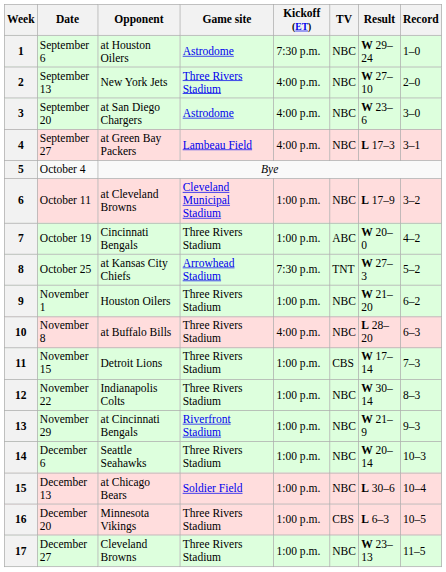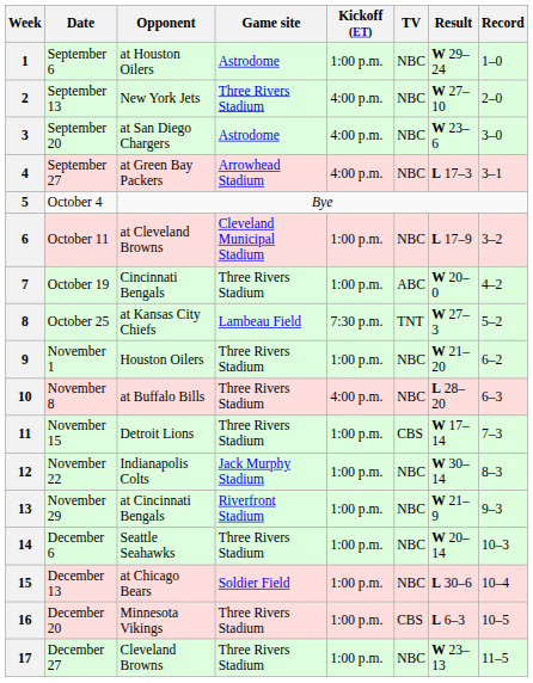 <table class="wikitable">
 <tr>
 <th>Week</th>
 <th>Date</th>
 <th>Opponent</th>
 <th>Game site</th>
 <th>Kickoff <small>(<a href='#'>ET</a>)</small></th>
 <th>TV</th>
 <th>Result</th>
 <th>Record</th>
 </tr>
 <tr style="background: #ddffdd;">
 <th>1</th>
 <td>September 6</td>
 <td>at Houston Oilers</td>
 <td><a href='#'>Astrodome</a></td>
-<td>7:30 p.m.</td>
+<td>1:00 p.m.</td>
 <td>NBC</td>
 <td><strong>W</strong> 29–24</td>
 <td>1–0</td>
 </tr>
 <tr style="background: #ddffdd;">
 <th>2</th>
 <td>September 13</td>
 <td>New York Jets</td>
 <td><a href='#'>Three Rivers Stadium</a></td>
 <td>4:00 p.m.</td>
 <td>NBC</td>
 <td><strong>W</strong> 27–10</td>
 <td>2–0</td>
 </tr>
 <tr style="background: #ddffdd;">
 <th>3</th>
 <td>September 20</td>
 <td>at San Diego Chargers</td>
 <td><a href='#'>Astrodome</a></td>
 <td>4:00 p.m.</td>
 <td>NBC</td>
 <td><strong>W</strong> 23–6</td>
 <td>3–0</td>
 </tr>
 <tr style="background:#ffdddd;">
 <th>4</th>
 <td>September 27</td>
 <td>at Green Bay Packers</td>
-<td><a href='#'>Lambeau Field</a></td>
+<td><a href='#'>Arrowhead Stadium</a></td>
 <td>4:00 p.m.</td>
 <td>NBC</td>
 <td><strong>L</strong> 17–3</td>
 <td>3–1</td>
 </tr>
 <tr>
 <th>5</th>
 <td>October 4</td>
 <td colspan=6 align="center"><em>Bye</em></td>
 </tr>
 <tr style="background:#ffdddd;">
 <th>6</th>
 <td>October 11</td>
 <td>at Cleveland Browns</td>
 <td><a href='#'>Cleveland Municipal Stadium</a></td>
 <td>1:00 p.m.</td>
 <td>NBC</td>
 <td><strong>L</strong> 17–9</td>
 <td>3–2</td>
 </tr>
 <tr style="background: #ddffdd;">
 <th>7</th>
 <td>October 19</td>
 <td>Cincinnati Bengals</td>
 <td>Three Rivers Stadium</td>
 <td>1:00 p.m.</td>
 <td>ABC</td>
 <td><strong>W</strong> 20–0</td>
 <td>4–2</td>
 </tr>
 <tr style="background: #ddffdd;">
 <th>8</th>
 <td>October 25</td>
 <td>at Kansas City Chiefs</td>
-<td><a href='#'>Arrowhead Stadium</a></td>
+<td><a href='#'>Lambeau Field</a></td>
 <td>7:30 p.m.</td>
 <td>TNT</td>
 <td><strong>W</strong> 27–3</td>
 <td>5–2</td>
 </tr>
 <tr style="background: #ddffdd;">
 <th>9</th>
 <td>November 1</td>
 <td>Houston Oilers</td>
 <td>Three Rivers Stadium</td>
 <td>1:00 p.m.</td>
 <td>NBC</td>
 <td><strong>W</strong> 21–20</td>
 <td>6–2</td>
 </tr>
 <tr style="background:#ffdddd;">
 <th>10</th>
 <td>November 8</td>
 <td>at Buffalo Bills</td>
 <td>Three Rivers Stadium</td>
 <td>4:00 p.m.</td>
 <td>NBC</td>
 <td><strong>L</strong> 28–20</td>
 <td>6–3</td>
 </tr>
 <tr style="background: #ddffdd;">
 <th>11</th>
 <td>November 15</td>
 <td>Detroit Lions</td>
 <td>Three Rivers Stadium</td>
 <td>1:00 p.m.</td>
 <td>CBS</td>
 <td><strong>W</strong> 17–14</td>
 <td>7–3</td>
 </tr>
 <tr style="background: #ddffdd;">
 <th>12</th>
 <td>November 22</td>
 <td>Indianapolis Colts</td>
-<td>Three Rivers Stadium</td>
+<td><a href='#'>Jack Murphy Stadium</a></td>
 <td>1:00 p.m.</td>
 <td>NBC</td>
 <td><strong>W</strong> 30–14</td>
 <td>8–3</td>
 </tr>
 <tr style="background: #ddffdd;">
 <th>13</th>
 <td>November 29</td>
 <td>at Cincinnati Bengals</td>
 <td><a href='#'>Riverfront Stadium</a></td>
 <td>1:00 p.m.</td>
 <td>NBC</td>
 <td><strong>W</strong> 21–9</td>
 <td>9–3</td>
 </tr>
 <tr style="background: #ddffdd;">
 <th>14</th>
 <td>December 6</td>
 <td>Seattle Seahawks</td>
 <td>Three Rivers Stadium</td>
 <td>1:00 p.m.</td>
 <td>NBC</td>
 <td><strong>W</strong> 20–14</td>
 <td>10–3</td>
 </tr>
 <tr style="background:#ffdddd;">
 <th>15</th>
 <td>December 13</td>
 <td>at Chicago Bears</td>
 <td><a href='#'>Soldier Field</a></td>
 <td>1:00 p.m.</td>
 <td>NBC</td>
 <td><strong>L</strong> 30–6</td>
 <td>10–4</td>
 </tr>
 <tr style="background:#ffdddd;">
 <th>16</th>
 <td>December 20</td>
 <td>Minnesota Vikings</td>
 <td>Three Rivers Stadium</td>
 <td>1:00 p.m.</td>
 <td>CBS</td>
 <td><strong>L</strong> 6–3</td>
 <td>10–5</td>
 </tr>
 <tr style="background: #ddffdd;">
 <th>17</th>
 <td>December 27</td>
 <td>Cleveland Browns</td>
 <td>Three Rivers Stadium</td>
 <td>1:00 p.m.</td>
 <td>NBC</td>
 <td><strong>W</strong> 23–13</td>
 <td>11–5</td>
 </tr>
 </table>
